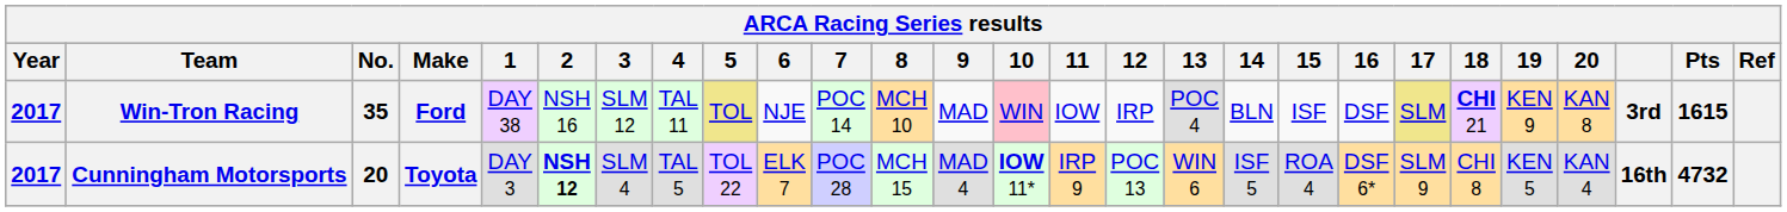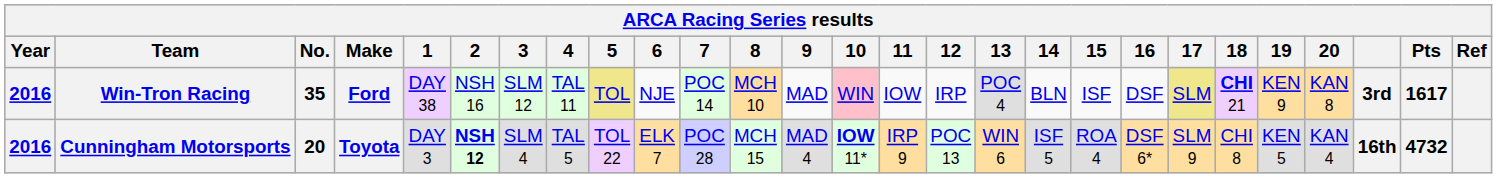 <table class="wikitable" style="text-align:center; font-size:75%">
 <tr>
 <th colspan=45><a href='#'>ARCA Racing Series</a> results</th>
 </tr>
 <tr>
 <th>Year</th>
 <th>Team</th>
 <th>No.</th>
 <th>Make</th>
 <th>1</th>
 <th>2</th>
 <th>3</th>
 <th>4</th>
 <th>5</th>
 <th>6</th>
 <th>7</th>
 <th>8</th>
 <th>9</th>
 <th>10</th>
 <th>11</th>
 <th>12</th>
 <th>13</th>
 <th>14</th>
 <th>15</th>
 <th>16</th>
 <th>17</th>
 <th>18</th>
 <th>19</th>
 <th>20</th>
 <th></th>
 <th>Pts</th>
 <th>Ref</th>
 </tr>
 <tr>
-<th><a href='#'>2017</a></th>
+<th><a href='#'>2016</a></th>
 <th><a href='#'>Win-Tron Racing</a></th>
 <th>35</th>
 <th><a href='#'>Ford</a></th>
 <td style="background:#EFCFFF;"><a href='#'>DAY</a><br><small>38</small></td>
 <td style="background:#DFFFDF;"><a href='#'>NSH</a><br><small>16</small></td>
 <td style="background:#DFFFDF;"><a href='#'>SLM</a><br><small>12</small></td>
 <td style="background:#DFFFDF;"><a href='#'>TAL</a><br><small>11</small></td>
 <td style="background: khaki;"><a href='#'>TOL</a></td>
 <td><a href='#'>NJE</a></td>
 <td style="background:#DFFFDF;"><a href='#'>POC</a><br><small>14</small></td>
 <td style="background:#FFDF9F;"><a href='#'>MCH</a><br><small>10</small></td>
 <td><a href='#'>MAD</a></td>
 <td style="background: pink;"><a href='#'>WIN</a></td>
 <td><a href='#'>IOW</a></td>
 <td><a href='#'>IRP</a></td>
 <td style="background:#DFDFDF;"><a href='#'>POC</a><br><small>4</small></td>
 <td><a href='#'>BLN</a></td>
 <td><a href='#'>ISF</a></td>
 <td><a href='#'>DSF</a></td>
 <td style="background: khaki;"><a href='#'>SLM</a></td>
 <td style="background:#EFCFFF;"><strong><a href='#'>CHI</a></strong><br><small>21</small></td>
 <td style="background:#FFDF9F;"><a href='#'>KEN</a><br><small>9</small></td>
 <td style="background:#FFDF9F;"><a href='#'>KAN</a><br><small>8</small></td>
 <th>3rd</th>
-<th>1615</th>
+<th>1617</th>
 <th></th>
 </tr>
 <tr>
-<th><a href='#'>2017</a></th>
+<th><a href='#'>2016</a></th>
 <th><a href='#'>Cunningham Motorsports</a></th>
 <th>20</th>
 <th><a href='#'>Toyota</a></th>
 <td style="background:#DFDFDF;"><a href='#'>DAY</a><br><small>3</small></td>
 <td style="background:#DFFFDF;"><strong><a href='#'>NSH</a><br><small>12</small></strong></td>
 <td style="background:#DFDFDF;"><a href='#'>SLM</a><br><small>4</small></td>
 <td style="background:#DFDFDF;"><a href='#'>TAL</a><br><small>5</small></td>
 <td style="background:#EFCFFF;"><a href='#'>TOL</a><br><small>22</small></td>
 <td style="background:#FFDF9F;"><a href='#'>ELK</a><br><small>7</small></td>
 <td style="background:#CFCFFF;"><a href='#'>POC</a><br><small>28</small></td>
 <td style="background:#DFFFDF;"><a href='#'>MCH</a><br><small>15</small></td>
 <td style="background:#DFDFDF;"><a href='#'>MAD</a><br><small>4</small></td>
 <td style="background:#DFFFDF;"><strong><a href='#'>IOW</a></strong><br><small>11*</small></td>
 <td style="background:#FFDF9F;"><a href='#'>IRP</a><br><small>9</small></td>
 <td style="background:#DFFFDF;"><a href='#'>POC</a><br><small>13</small></td>
 <td style="background:#FFDF9F;"><a href='#'>WIN</a><br><small>6</small></td>
 <td style="background:#DFDFDF;"><a href='#'>ISF</a><br><small>5</small></td>
 <td style="background:#DFDFDF;"><a href='#'>ROA</a><br><small>4</small></td>
 <td style="background:#FFDF9F;"><a href='#'>DSF</a><br><small>6*</small></td>
 <td style="background:#FFDF9F;"><a href='#'>SLM</a><br><small>9</small></td>
 <td style="background:#FFDF9F;"><a href='#'>CHI</a><br><small>8</small></td>
 <td style="background:#DFDFDF;"><a href='#'>KEN</a><br><small>5</small></td>
 <td style="background:#DFDFDF;"><a href='#'>KAN</a><br><small>4</small></td>
 <th>16th</th>
 <th>4732</th>
 <th></th>
 </tr>
 </table>
